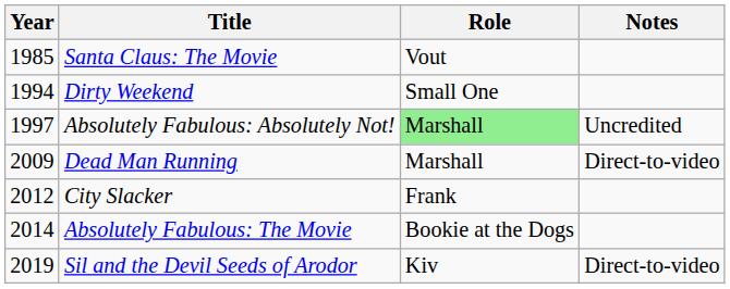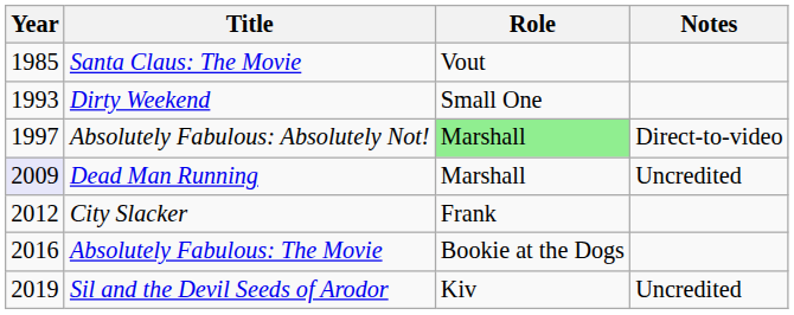 <table class="wikitable">
 <tr>
 <th>Year</th>
 <th>Title</th>
 <th>Role</th>
 <th>Notes</th>
 </tr>
 <tr>
 <td>1985</td>
 <td><em><a href='#'>Santa Claus: The Movie</a></em></td>
 <td>Vout</td>
 <td></td>
 </tr>
 <tr>
-<td>1994</td>
+<td>1993</td>
 <td><em><a href='#'>Dirty Weekend</a></em></td>
 <td>Small One</td>
 <td></td>
 </tr>
 <tr>
 <td>1997</td>
 <td><em>Absolutely Fabulous: Absolutely Not!</em></td>
 <td style="background: lightgreen;">Marshall</td>
-<td>Uncredited</td>
+<td>Direct-to-video</td>
 </tr>
 <tr>
-<td>2009</td>
+<td style="background: lavender;">2009</td>
 <td><em><a href='#'>Dead Man Running</a></em></td>
 <td>Marshall</td>
-<td>Direct-to-video</td>
+<td>Uncredited</td>
 </tr>
 <tr>
 <td>2012</td>
 <td><em>City Slacker</em></td>
 <td>Frank</td>
 <td></td>
 </tr>
 <tr>
-<td>2014</td>
+<td>2016</td>
 <td><em><a href='#'>Absolutely Fabulous: The Movie</a></em></td>
 <td>Bookie at the Dogs</td>
 <td></td>
 </tr>
 <tr>
 <td>2019</td>
 <td><em><a href='#'>Sil and the Devil Seeds of Arodor</a></em></td>
 <td>Kiv</td>
-<td>Direct-to-video</td>
+<td>Uncredited</td>
 </tr>
 </table>
